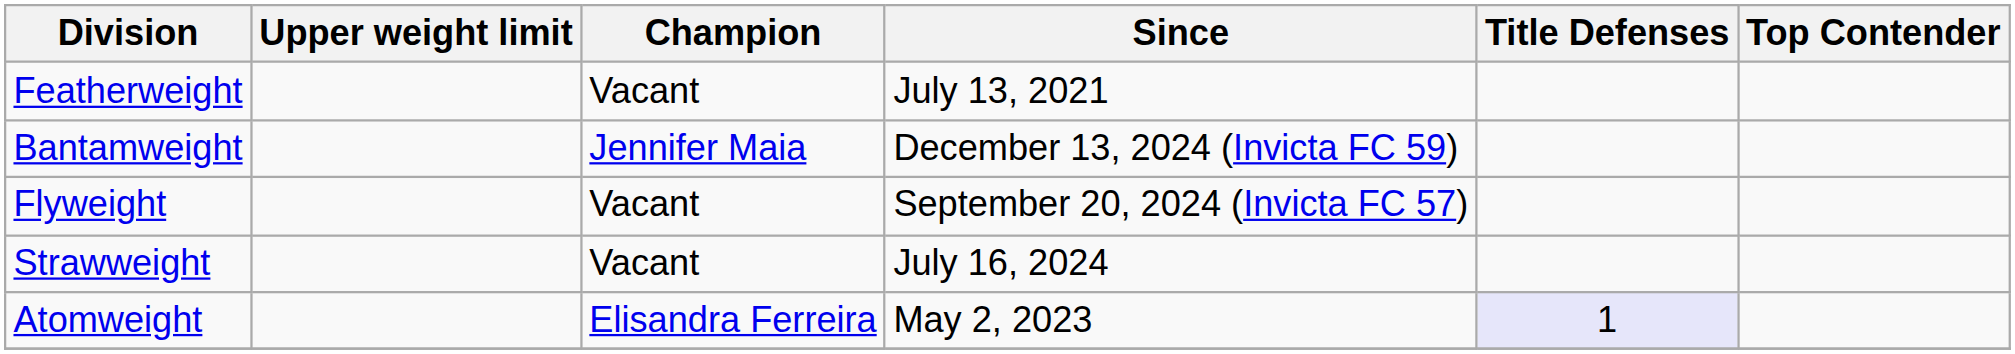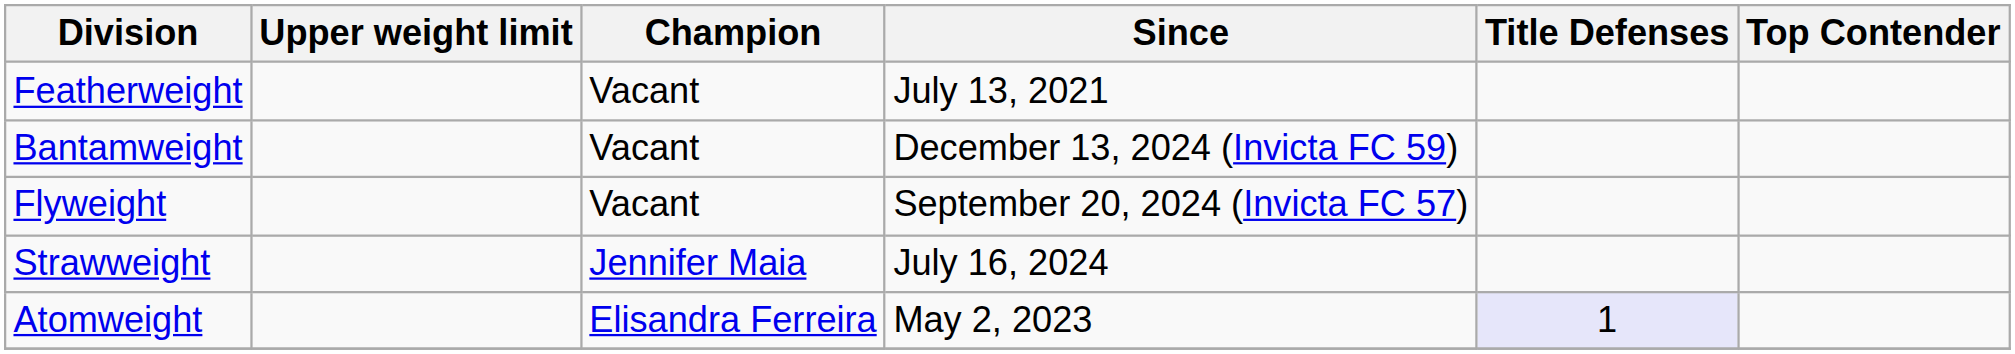 <table class="wikitable">
 <tr>
 <th>Division</th>
 <th>Upper weight limit</th>
 <th>Champion</th>
 <th>Since</th>
 <th>Title Defenses</th>
 <th>Top Contender</th>
 </tr>
 <tr>
 <td><a href='#'>Featherweight</a></td>
 <td></td>
 <td>Vacant</td>
 <td>July 13, 2021</td>
 <td style="text-align:center;"></td>
 <td></td>
 </tr>
 <tr>
 <td><a href='#'>Bantamweight</a></td>
 <td></td>
-<td> <a href='#'>Jennifer Maia</a></td>
+<td>Vacant</td>
 <td>December 13, 2024 (<a href='#'>Invicta FC 59</a>)</td>
 <td style="text-align:center;"></td>
 <td></td>
 </tr>
 <tr>
 <td><a href='#'>Flyweight</a></td>
 <td></td>
 <td>Vacant</td>
 <td>September 20, 2024 (<a href='#'>Invicta FC 57</a>)</td>
 <td style="text-align:center;"></td>
 <td></td>
 </tr>
 <tr>
 <td><a href='#'>Strawweight</a></td>
 <td></td>
-<td>Vacant</td>
+<td> <a href='#'>Jennifer Maia</a></td>
 <td>July 16, 2024</td>
 <td style="text-align:center;"></td>
 <td></td>
 </tr>
 <tr>
 <td><a href='#'>Atomweight</a></td>
 <td></td>
 <td> <a href='#'>Elisandra Ferreira</a></td>
 <td>May 2, 2023</td>
 <td 1 style="background: lavender; text-align:center;">1</td>
 <td></td>
 </tr>
 <tr>
 </tr>
 </table>
